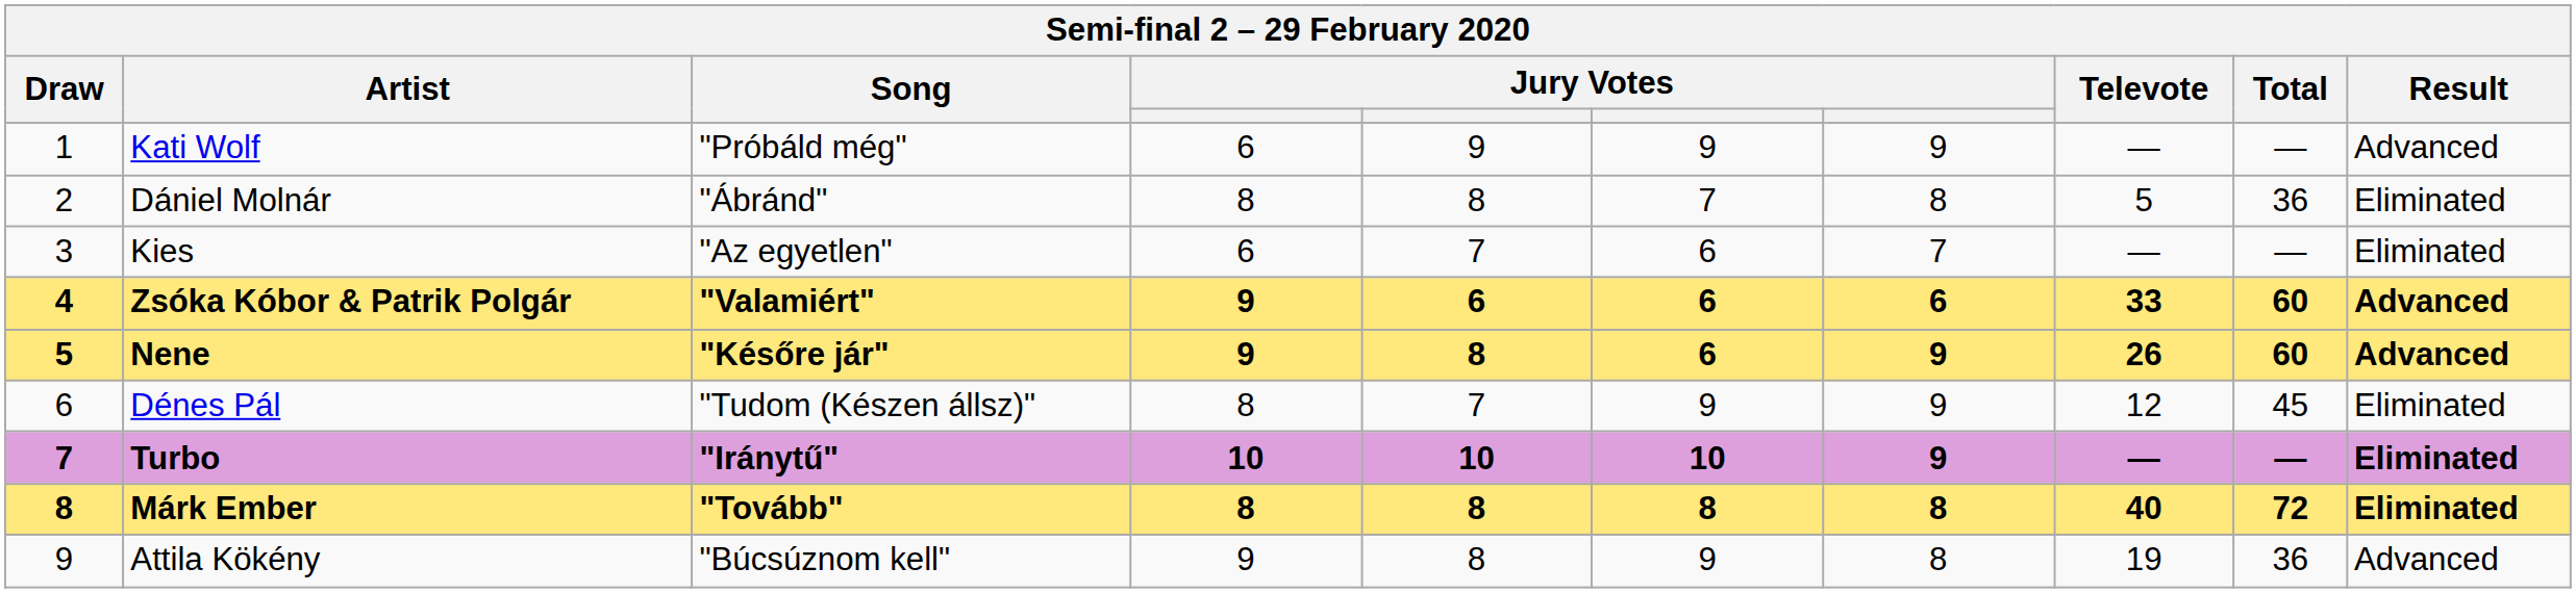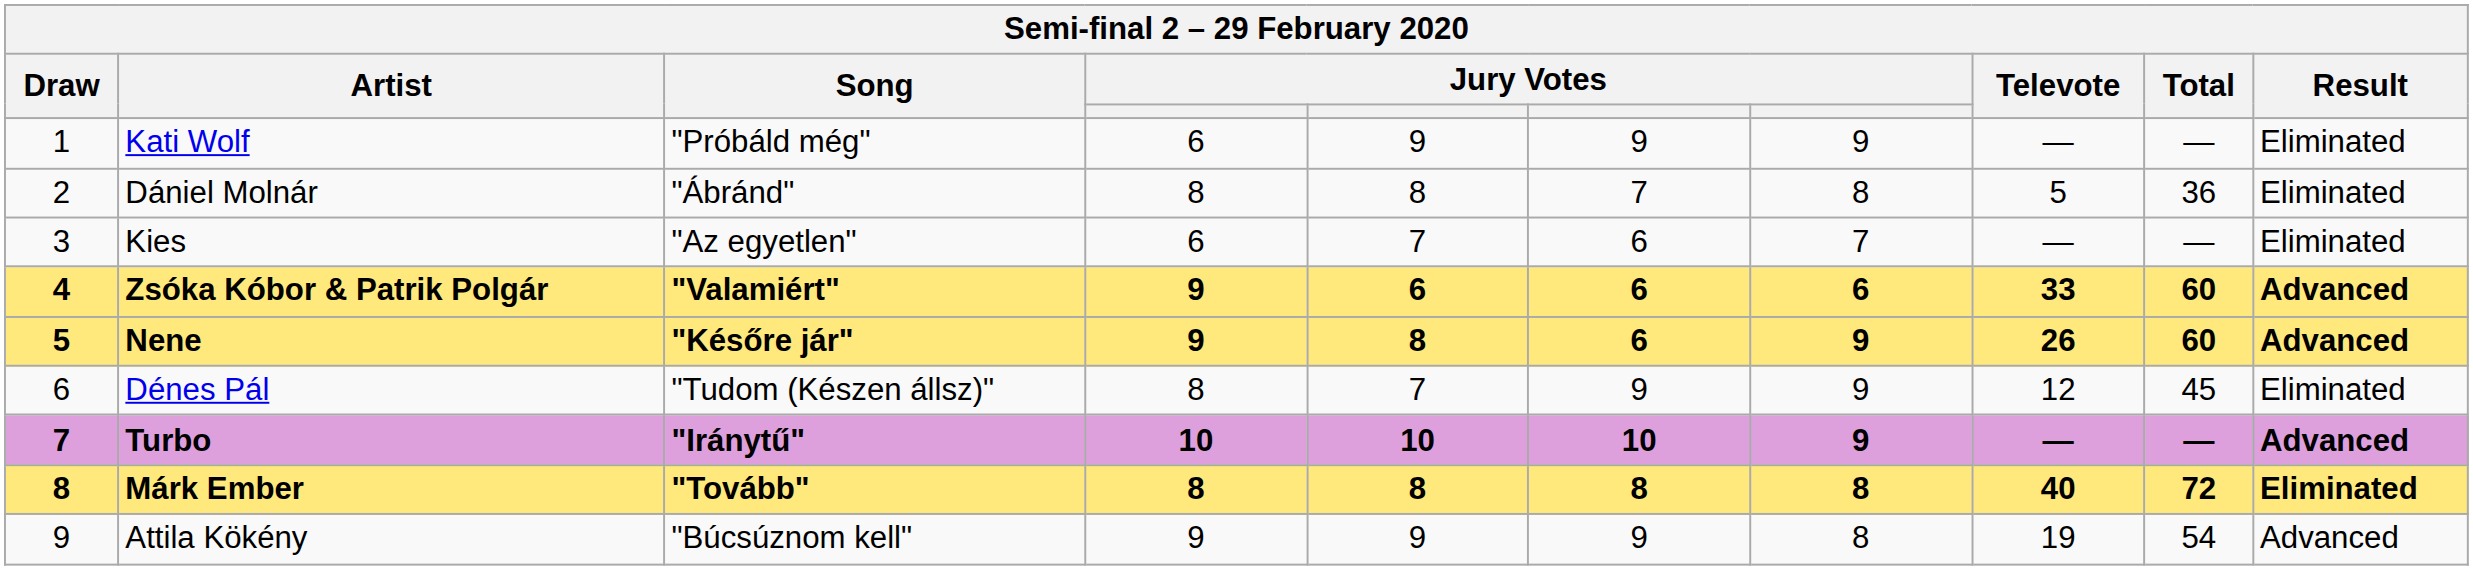 <table class="sortable wikitable" width="100%" style="text-align:center;">
 <tr>
 <th colspan="10">Semi-final 2 – 29 February 2020</th>
 </tr>
 <tr>
 <th rowspan="2">Draw</th>
 <th rowspan="2">Artist</th>
 <th rowspan="2">Song</th>
 <th colspan="4">Jury Votes</th>
 <th rowspan="2">Televote</th>
 <th rowspan="2">Total</th>
 <th rowspan="2">Result</th>
 </tr>
 <tr>
 <th width="9%"><small></small></th>
 <th width="9%"><small></small></th>
 <th width="9%"><small></small></th>
 <th width="9%"><small></small></th>
 </tr>
 <tr>
 <td>1</td>
 <td align="left"><a href='#'>Kati Wolf</a></td>
 <td align="left">"Próbáld még"</td>
 <td>6</td>
 <td>9</td>
 <td>9</td>
 <td>9</td>
 <td>—</td>
 <td>—</td>
-<td align="left">Advanced</td>
+<td align="left">Eliminated</td>
 </tr>
 <tr>
 <td>2</td>
 <td align="left">Dániel Molnár</td>
 <td align="left">"Ábránd"</td>
 <td>8</td>
 <td>8</td>
 <td>7</td>
 <td>8</td>
 <td>5</td>
 <td>36</td>
 <td align="left">Eliminated</td>
 </tr>
 <tr>
 <td>3</td>
 <td align="left">Kies</td>
 <td align="left">"Az egyetlen"</td>
 <td>6</td>
 <td>7</td>
 <td>6</td>
 <td>7</td>
 <td>—</td>
 <td>—</td>
 <td align="left">Eliminated</td>
 </tr>
 <tr style="font-weight:bold; background:#ffe87c;">
 <td>4</td>
 <td align="left">Zsóka Kóbor & Patrik Polgár</td>
 <td align="left">"Valamiért"</td>
 <td>9</td>
 <td>6</td>
 <td>6</td>
 <td>6</td>
 <td>33</td>
 <td>60</td>
 <td align="left">Advanced</td>
 </tr>
 <tr style="font-weight:bold; background:#ffe87c;">
 <td>5</td>
 <td align="left">Nene</td>
 <td align="left">"Későre jár"</td>
 <td>9</td>
 <td>8</td>
 <td>6</td>
 <td>9</td>
 <td>26</td>
 <td>60</td>
 <td align="left">Advanced</td>
 </tr>
 <tr>
 <td>6</td>
 <td align="left"><a href='#'>Dénes Pál</a></td>
 <td align="left">"Tudom (Készen állsz)"</td>
 <td>8</td>
 <td>7</td>
 <td>9</td>
 <td>9</td>
 <td>12</td>
 <td>45</td>
 <td align="left">Eliminated</td>
 </tr>
 <tr style="font-weight:bold; background:#DDA0DD">
 <td>7</td>
 <td align="left">Turbo</td>
 <td align="left">"Iránytű"</td>
 <td>10</td>
 <td>10</td>
 <td>10</td>
 <td>9</td>
 <td>—</td>
 <td>—</td>
-<td align="left">Eliminated</td>
+<td align="left">Advanced</td>
 </tr>
 <tr style="font-weight:bold; background:#ffe87c;">
 <td>8</td>
 <td align="left">Márk Ember</td>
 <td align="left">"Tovább"</td>
 <td>8</td>
 <td>8</td>
 <td>8</td>
 <td>8</td>
 <td>40</td>
 <td>72</td>
 <td align="left">Eliminated</td>
 </tr>
 <tr>
 <td>9</td>
 <td align="left">Attila Kökény</td>
 <td align="left">"Búcsúznom kell"</td>
 <td>9</td>
-<td>8</td>
+<td>9</td>
 <td>9</td>
 <td>8</td>
 <td>19</td>
-<td>36</td>
+<td>54</td>
 <td align="left">Advanced</td>
 </tr>
 </table>
